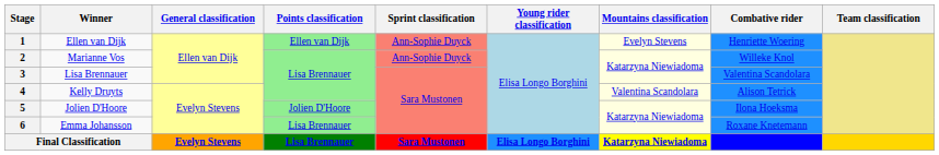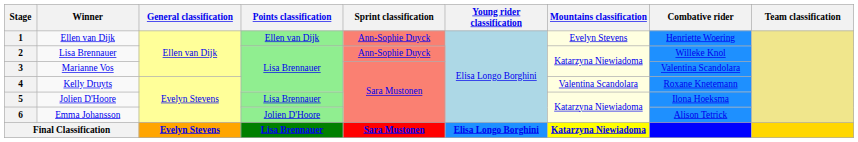 <table class="wikitable" style="text-align: center; font-size:86%;">
 <tr style="background-color: #efefef;">
 <th width="1%">Stage</th>
 <th width="7%">Winner</th>
 <th width="7%"><a href='#'>General classification</a><br></th>
 <th width="7%"><a href='#'>Points classification</a><br></th>
 <th width="7%">Sprint classification<br></th>
 <th width="7%"><a href='#'>Young rider classification</a><br></th>
 <th width="7%"><a href='#'>Mountains classification</a><br></th>
 <th width="7%">Combative rider<br></th>
 <th width="7%">Team classification<br></th>
 </tr>
 <tr>
 <th>1</th>
 <td><a href='#'>Ellen van Dijk</a></td>
 <td style="background:#ff9;" rowspan=3><a href='#'>Ellen van Dijk</a></td>
 <td style="background:lightgreen;"><a href='#'>Ellen van Dijk</a></td>
 <td style="background:salmon;"><a href='#'>Ann-Sophie Duyck</a></td>
 <td style="background:lightblue;" rowspan=6><a href='#'>Elisa Longo Borghini</a></td>
 <td style="background:lightyellow;"><a href='#'>Evelyn Stevens</a></td>
 <td style="background:dodgerblue;"><a href='#'>Henriette Woering</a></td>
 <td style="background:khaki;" rowspan=6></td>
 </tr>
 <tr>
 <th>2</th>
-<td><a href='#'>Marianne Vos</a></td>
+<td><a href='#'>Lisa Brennauer</a></td>
 <td style="background:lightgreen;" rowspan=3><a href='#'>Lisa Brennauer</a></td>
 <td style="background:salmon;"><a href='#'>Ann-Sophie Duyck</a></td>
 <td style="background:lightyellow;" rowspan=2><a href='#'>Katarzyna Niewiadoma</a></td>
 <td style="background:dodgerblue;"><a href='#'>Willeke Knol</a></td>
 </tr>
 <tr>
 <th>3</th>
-<td><a href='#'>Lisa Brennauer</a></td>
+<td><a href='#'>Marianne Vos</a></td>
 <td style="background:salmon;" rowspan=4><a href='#'>Sara Mustonen</a></td>
 <td style="background:dodgerblue;"><a href='#'>Valentina Scandolara</a></td>
 </tr>
 <tr>
 <th>4</th>
 <td><a href='#'>Kelly Druyts</a></td>
 <td style="background:#ff9;" rowspan=3><a href='#'>Evelyn Stevens</a></td>
 <td style="background:lightyellow;"><a href='#'>Valentina Scandolara</a></td>
-<td style="background:dodgerblue;"><a href='#'>Alison Tetrick</a></td>
+<td style="background:dodgerblue;"><a href='#'>Roxane Knetemann</a></td>
 </tr>
 <tr>
 <th>5</th>
 <td><a href='#'>Jolien D'Hoore</a></td>
-<td style="background:lightgreen;"><a href='#'>Jolien D'Hoore</a></td>
+<td style="background:lightgreen;"><a href='#'>Lisa Brennauer</a></td>
 <td style="background:lightyellow;" rowspan=2><a href='#'>Katarzyna Niewiadoma</a></td>
 <td style="background:dodgerblue;"><a href='#'>Ilona Hoeksma</a></td>
 </tr>
 <tr>
 <th>6</th>
 <td><a href='#'>Emma Johansson</a></td>
-<td style="background:lightgreen;"><a href='#'>Lisa Brennauer</a></td>
-<td style="background:dodgerblue;"><a href='#'>Roxane Knetemann</a></td>
+<td style="background:lightgreen;"><a href='#'>Jolien D'Hoore</a></td>
+<td style="background:dodgerblue;"><a href='#'>Alison Tetrick</a></td>
 </tr>
 <tr>
 <th colspan=2><strong>Final Classification</strong></th>
 <th style="background:orange;"><a href='#'>Evelyn Stevens</a></th>
 <th style="background:green;"><a href='#'>Lisa Brennauer</a></th>
 <th style="background:red;"><a href='#'>Sara Mustonen</a></th>
 <th style="background:dodgerblue;"><a href='#'>Elisa Longo Borghini</a></th>
 <th style="background:yellow;"><a href='#'>Katarzyna Niewiadoma</a></th>
 <th style="background:blue;"></th>
 <th style="background:gold;"></th>
 </tr>
 </table>
